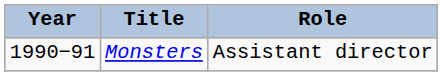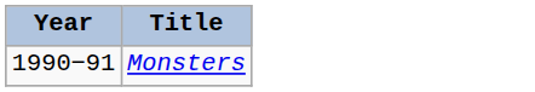 <table class="wikitable" style="font-size:95%;">
 <tr>
 <th style="background:#B0C4DE;">Year</th>
 <th style="background:#B0C4DE;">Title</th>
-<th style="background:#B0C4DE;">Role</th>
 </tr>
 <tr>
 <td>1990−91</td>
 <td><em><a href='#'>Monsters</a></em></td>
-<td>Assistant director</td>
 </tr>
 </table>
